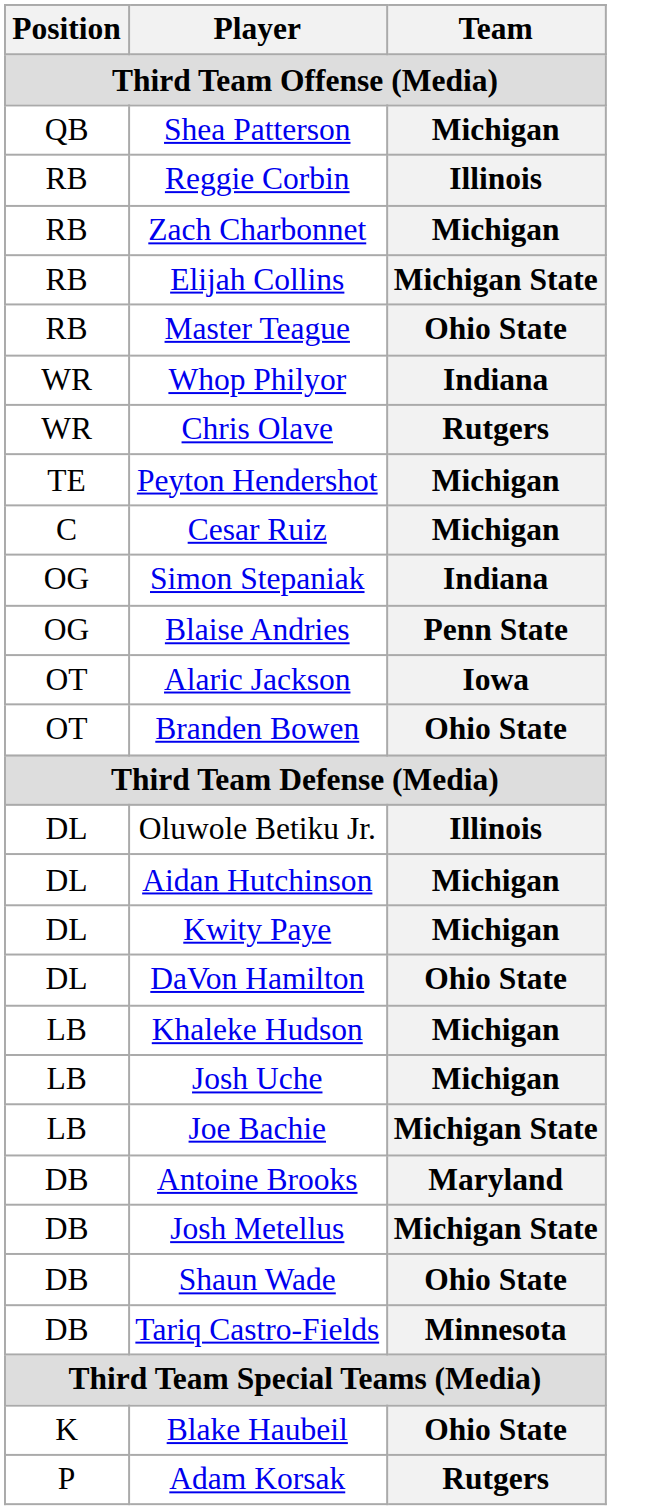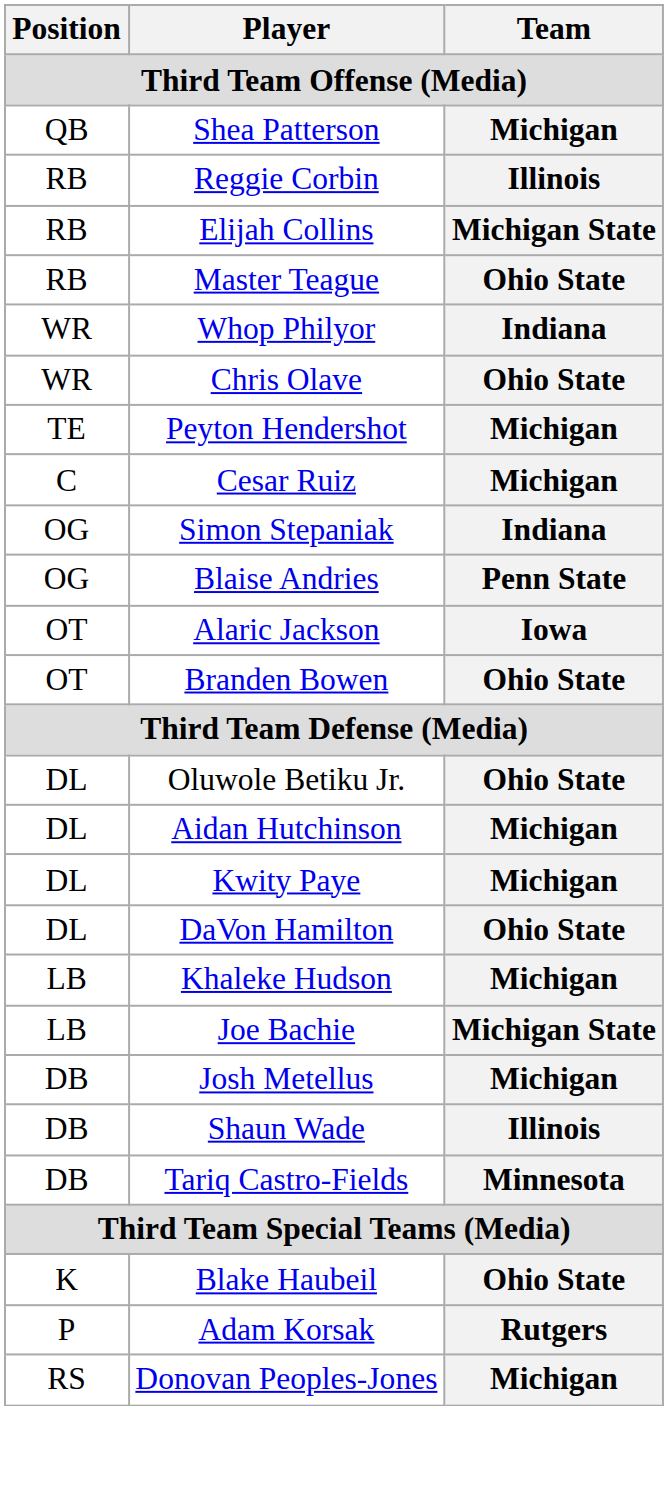 <table class="wikitable sortable">
 <tr>
 <th>Position</th>
 <th>Player</th>
 <th>Team</th>
 </tr>
 <tr>
 <td colspan="3" style="text-align:center; background:#ddd;"><strong>Third Team Offense (Media)</strong></td>
 </tr>
 <tr style="text-align:center;">
 <td style="background:white">QB</td>
 <td style="background:white"><a href='#'>Shea Patterson</a></td>
 <th style=>Michigan</th>
 </tr>
 <tr style="text-align:center;">
 <td style="background:white">RB</td>
 <td style="background:white"><a href='#'>Reggie Corbin</a></td>
 <th style=>Illinois</th>
 </tr>
 <tr style="text-align:center;">
 <td style="background:white">RB</td>
-<td style="background:white"><a href='#'>Zach Charbonnet</a></td>
-<th style=>Michigan</th>
-</tr>
-<tr style="text-align:center;">
-<td style="background:white">RB</td>
 <td style="background:white"><a href='#'>Elijah Collins</a></td>
 <th style=>Michigan State</th>
 </tr>
 <tr style="text-align:center;">
 <td style="background:white">RB</td>
 <td style="background:white"><a href='#'>Master Teague</a></td>
 <th style=>Ohio State</th>
 </tr>
 <tr style="text-align:center;">
 <td style="background:white">WR</td>
 <td style="background:white"><a href='#'>Whop Philyor</a></td>
 <th style=>Indiana</th>
 </tr>
 <tr style="text-align:center;">
 <td style="background:white">WR</td>
 <td style="background:white"><a href='#'>Chris Olave</a></td>
-<th style=>Rutgers</th>
+<th style=>Ohio State</th>
 </tr>
 <tr style="text-align:center;">
 <td style="background:white">TE</td>
 <td style="background:white"><a href='#'>Peyton Hendershot</a></td>
 <th style=>Michigan</th>
 </tr>
 <tr style="text-align:center;">
 <td style="background:white">C</td>
 <td style="background:white"><a href='#'>Cesar Ruiz</a></td>
 <th style=>Michigan</th>
 </tr>
 <tr style="text-align:center;">
 <td style="background:white">OG</td>
 <td style="background:white"><a href='#'>Simon Stepaniak</a></td>
 <th style=>Indiana</th>
 </tr>
 <tr style="text-align:center;">
 <td style="background:white">OG</td>
 <td style="background:white"><a href='#'>Blaise Andries</a></td>
 <th style=>Penn State</th>
 </tr>
 <tr style="text-align:center;">
 <td style="background:white">OT</td>
 <td style="background:white"><a href='#'>Alaric Jackson</a></td>
 <th style=>Iowa</th>
 </tr>
 <tr style="text-align:center;">
 <td style="background:white">OT</td>
 <td style="background:white"><a href='#'>Branden Bowen</a></td>
 <th style=>Ohio State</th>
 </tr>
 <tr>
 <td colspan="3" style="text-align:center; background:#ddd;"><strong>Third Team Defense (Media)</strong></td>
 </tr>
 <tr style="text-align:center;">
 <td style="background:white">DL</td>
 <td style="background:white">Oluwole Betiku Jr.</td>
-<th style=>Illinois</th>
+<th style=>Ohio State</th>
 </tr>
 <tr style="text-align:center;">
 <td style="background:white">DL</td>
 <td style="background:white"><a href='#'>Aidan Hutchinson</a></td>
 <th style=>Michigan</th>
 </tr>
 <tr style="text-align:center;">
 <td style="background:white">DL</td>
 <td style="background:white"><a href='#'>Kwity Paye</a></td>
 <th style=>Michigan</th>
 </tr>
 <tr style="text-align:center;">
 <td style="background:white">DL</td>
 <td style="background:white"><a href='#'>DaVon Hamilton</a></td>
 <th style=>Ohio State</th>
 </tr>
 <tr style="text-align:center;">
 <td style="background:white">LB</td>
 <td style="background:white"><a href='#'>Khaleke Hudson</a></td>
 <th style=>Michigan</th>
 </tr>
 <tr style="text-align:center;">
 <td style="background:white">LB</td>
-<td style="background:white"><a href='#'>Josh Uche</a></td>
-<th style=>Michigan</th>
-</tr>
-<tr style="text-align:center;">
-<td style="background:white">LB</td>
 <td style="background:white"><a href='#'>Joe Bachie</a></td>
 <th style=>Michigan State</th>
 </tr>
 <tr style="text-align:center;">
 <td style="background:white">DB</td>
-<td style="background:white"><a href='#'>Antoine Brooks</a></td>
-<th style=>Maryland</th>
-</tr>
-<tr style="text-align:center;">
-<td style="background:white">DB</td>
 <td style="background:white"><a href='#'>Josh Metellus</a></td>
-<th style=>Michigan State</th>
+<th style=>Michigan</th>
 </tr>
 <tr style="text-align:center;">
 <td style="background:white">DB</td>
 <td style="background:white"><a href='#'>Shaun Wade</a></td>
-<th style=>Ohio State</th>
+<th style=>Illinois</th>
 </tr>
 <tr style="text-align:center;">
 <td style="background:white">DB</td>
 <td style="background:white"><a href='#'>Tariq Castro-Fields</a></td>
 <th style=>Minnesota</th>
 </tr>
 <tr>
 <td colspan="3" style="text-align:center; background:#ddd;"><strong>Third Team Special Teams (Media)</strong></td>
 </tr>
 <tr style="text-align:center;">
 <td style="background:white">K</td>
 <td style="background:white"><a href='#'>Blake Haubeil</a></td>
 <th style=>Ohio State</th>
 </tr>
 <tr style="text-align:center;">
 <td style="background:white">P</td>
 <td style="background:white"><a href='#'>Adam Korsak</a></td>
 <th style=>Rutgers</th>
 </tr>
+<tr style="text-align:center;">
+<td style="background:white">RS</td>
+<td style="background:white"><a href='#'>Donovan Peoples-Jones</a></td>
+<th style=>Michigan</th>
+</tr>
 </table>
